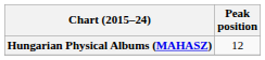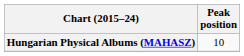 <table class="wikitable sortable plainrowheaders" style="text-align:center">
 <tr>
 <th scope="col">Chart (2015–24)</th>
 <th scope="col">Peak<br>position</th>
 </tr>
 <tr>
 <th scope="row">Hungarian Physical Albums (<a href='#'>MAHASZ</a>)</th>
-<td>12</td>
+<td>10</td>
 </tr>
 <tr>
 </tr>
 <tr>
 </tr>
 <tr>
 </tr>
 </table>
